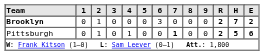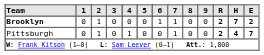 <table border=1 cellspacing=0 width=425 style="margin-left:3em;">
 <tr style="text-align:center; background-color:#e6e6e6;">
 <th align=left width=28%>Team</th>
 <th width=6%>1</th>
 <th width=6%>2</th>
 <th width=6%>3</th>
 <th width=6%>4</th>
 <th width=6%>5</th>
 <th width=6%>6</th>
 <th width=6%>7</th>
 <th width=6%>8</th>
 <th width=6%>9</th>
 <th width=6%>R</th>
 <th width=6%>H</th>
 <th width=6%>E</th>
 </tr>
 <tr style="text-align:center;">
 <td align=left><strong>Brooklyn</strong></td>
 <td>0</td>
 <td>1</td>
 <td>0</td>
 <td>0</td>
 <td>0</td>
-<td>3</td>
-<td>0</td>
+<td>1</td>
+<td>1</td>
 <td>0</td>
 <td>0</td>
 <td><strong>2</strong></td>
 <td><strong>7</strong></td>
 <td><strong>2</strong></td>
 </tr>
 <tr style="text-align:center;">
 <td align=left>Pittsburgh</td>
 <td>0</td>
 <td>1</td>
 <td>0</td>
 <td>1</td>
 <td>0</td>
 <td>0</td>
-<td><strong>1</strong></td>
+<td>1</td>
 <td>0</td>
 <td>0</td>
 <td><strong>2</strong></td>
-<td><strong>5</strong></td>
-<td><strong>6</strong></td>
+<td><strong>4</strong></td>
+<td><strong>7</strong></td>
 </tr>
 <tr style="text-align:left;">
 <td colspan=13><small><strong>W</strong>: <a href='#'>Frank Kitson</a> (1–0)   <strong>L</strong>: <a href='#'>Sam Leever</a> (0–1)   <strong>Att.</strong>: 1,800</small></td>
 </tr>
 </table>
